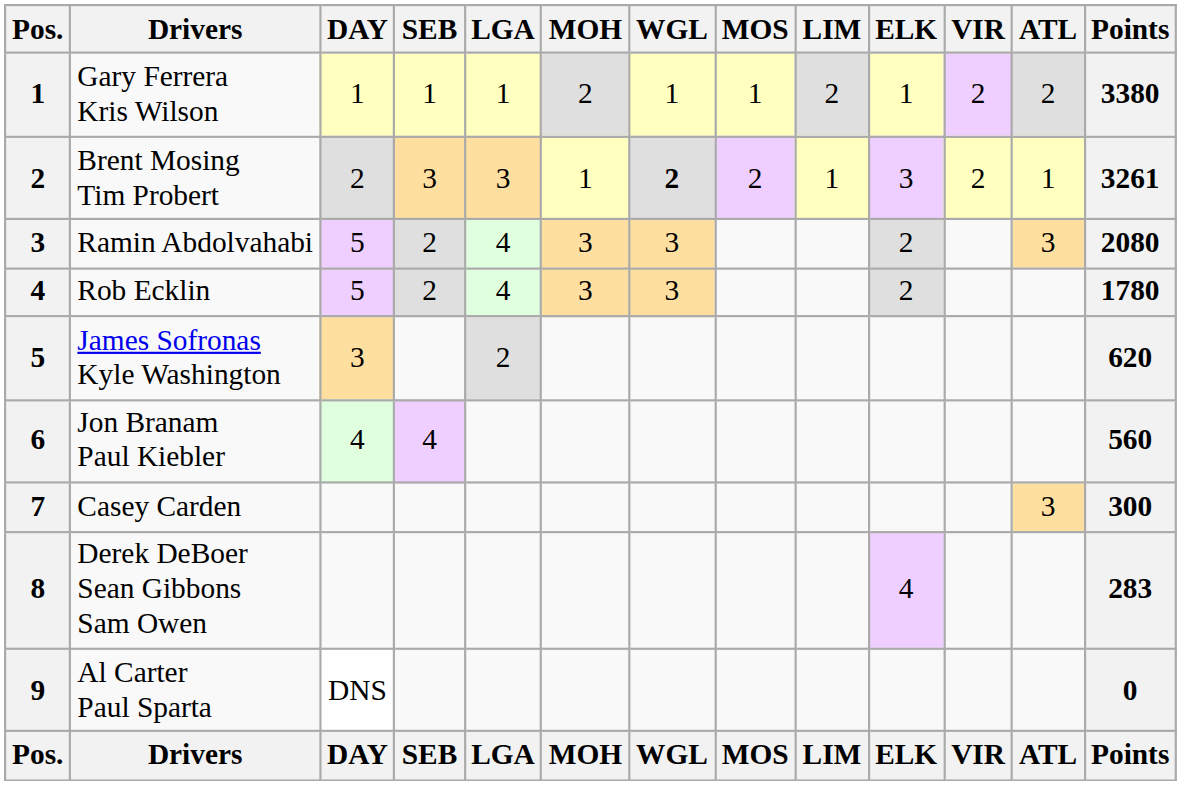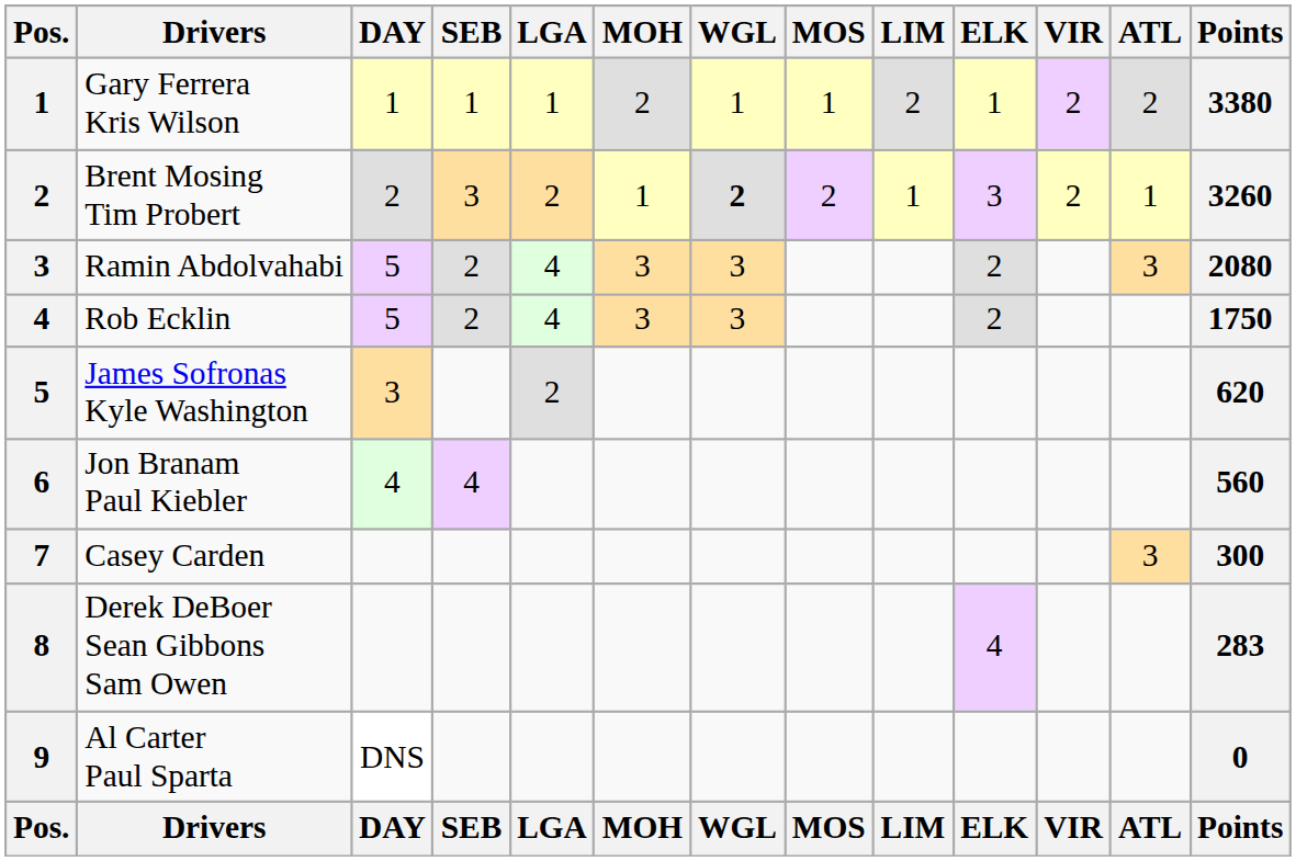 <table class="wikitable" style="font-size:85%; text-align:center;">
 <tr>
 <th>Pos.</th>
 <th>Drivers</th>
 <th>DAY</th>
 <th>SEB</th>
 <th>LGA</th>
 <th>MOH</th>
 <th>WGL</th>
 <th>MOS</th>
 <th>LIM</th>
 <th>ELK</th>
 <th>VIR</th>
 <th>ATL</th>
 <th>Points</th>
 </tr>
 <tr>
 <th>1</th>
 <td align=left> Gary Ferrera<br> Kris Wilson</td>
 <td style="background:#ffffbf;">1</td>
 <td style="background:#ffffbf;">1</td>
 <td style="background:#ffffbf;">1</td>
 <td style="background:#dfdfdf;">2</td>
 <td style="background:#ffffbf;">1</td>
 <td style="background:#ffffbf;">1</td>
 <td style="background:#dfdfdf;">2</td>
 <td style="background:#ffffbf;">1</td>
 <td style="background:#efcfff;">2</td>
 <td style="background:#dfdfdf;">2</td>
 <th>3380</th>
 </tr>
 <tr>
 <th>2</th>
 <td align=left> Brent Mosing<br> Tim Probert</td>
 <td style="background:#dfdfdf;">2</td>
 <td style="background:#ffdf9f;">3</td>
-<td style="background:#ffdf9f;">3</td>
+<td style="background:#ffdf9f;">2</td>
 <td style="background:#ffffbf;">1</td>
 <td style="background:#dfdfdf;"><strong>2</strong></td>
 <td style="background:#efcfff;">2</td>
 <td style="background:#ffffbf;">1</td>
 <td style="background:#efcfff;">3</td>
 <td style="background:#ffffbf;">2</td>
 <td style="background:#ffffbf;">1</td>
-<th>3261</th>
+<th>3260</th>
 </tr>
 <tr>
 <th>3</th>
 <td align=left> Ramin Abdolvahabi</td>
 <td style="background:#efcfff;">5</td>
 <td style="background:#dfdfdf;">2</td>
 <td style="background:#dfffdf;">4</td>
 <td style="background:#ffdf9f;">3</td>
 <td style="background:#ffdf9f;">3</td>
 <td></td>
 <td></td>
 <td style="background:#dfdfdf;">2</td>
 <td></td>
 <td style="background:#ffdf9f;">3</td>
 <th>2080</th>
 </tr>
 <tr>
 <th>4</th>
 <td align=left> Rob Ecklin</td>
 <td style="background:#efcfff;">5</td>
 <td style="background:#dfdfdf;">2</td>
 <td style="background:#dfffdf;">4</td>
 <td style="background:#ffdf9f;">3</td>
 <td style="background:#ffdf9f;">3</td>
 <td></td>
 <td></td>
 <td style="background:#dfdfdf;">2</td>
 <td></td>
 <td></td>
-<th>1780</th>
+<th>1750</th>
 </tr>
 <tr>
 <th>5</th>
 <td align=left> <a href='#'>James Sofronas</a><br> Kyle Washington</td>
 <td style="background:#ffdf9f;">3</td>
 <td></td>
 <td style="background:#dfdfdf;">2</td>
 <td></td>
 <td></td>
 <td></td>
 <td></td>
 <td></td>
 <td></td>
 <td></td>
 <th>620</th>
 </tr>
 <tr>
 <th>6</th>
 <td align=left> Jon Branam<br> Paul Kiebler</td>
 <td style="background:#dfffdf;">4</td>
 <td style="background:#efcfff;">4</td>
 <td></td>
 <td></td>
 <td></td>
 <td></td>
 <td></td>
 <td></td>
 <td></td>
 <td></td>
 <th>560</th>
 </tr>
 <tr>
 <th>7</th>
 <td align=left> Casey Carden</td>
 <td></td>
 <td></td>
 <td></td>
 <td></td>
 <td></td>
 <td></td>
 <td></td>
 <td></td>
 <td></td>
 <td style="background:#ffdf9f;">3</td>
 <th>300</th>
 </tr>
 <tr>
 <th>8</th>
 <td align=left> Derek DeBoer<br> Sean Gibbons<br> Sam Owen</td>
 <td></td>
 <td></td>
 <td></td>
 <td></td>
 <td></td>
 <td></td>
 <td></td>
 <td style="background:#efcfff;">4</td>
 <td></td>
 <td></td>
 <th>283</th>
 </tr>
 <tr>
 <th>9</th>
 <td align=left> Al Carter<br> Paul Sparta</td>
 <td style="background:#ffffff;">DNS</td>
 <td></td>
 <td></td>
 <td></td>
 <td></td>
 <td></td>
 <td></td>
 <td></td>
 <td></td>
 <td></td>
 <th>0</th>
 </tr>
 <tr>
 <th>Pos.</th>
 <th>Drivers</th>
 <th>DAY</th>
 <th>SEB</th>
 <th>LGA</th>
 <th>MOH</th>
 <th>WGL</th>
 <th>MOS</th>
 <th>LIM</th>
 <th>ELK</th>
 <th>VIR</th>
 <th>ATL</th>
 <th>Points</th>
 </tr>
 </table>
